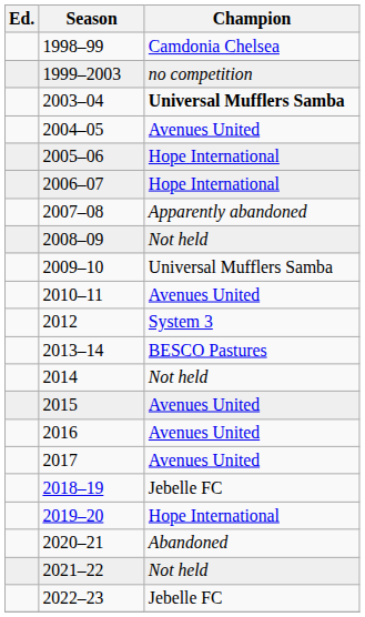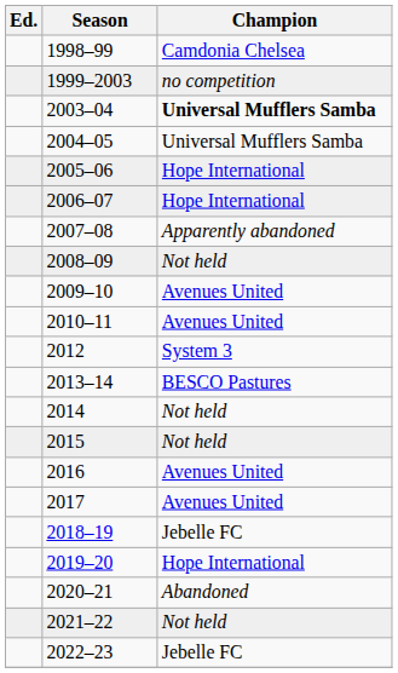 <table class="wikitable sortable">
 <tr>
 <th width=px>Ed.</th>
 <th width=90px>Season</th>
 <th width=190px>Champion</th>
 </tr>
 <tr>
 <td></td>
 <td>1998–99</td>
 <td><a href='#'>Camdonia Chelsea</a></td>
 </tr>
 <tr bgcolor=#efefef>
 <td></td>
 <td>1999–2003</td>
 <td><em>no competition</em></td>
 </tr>
 <tr>
 <td></td>
 <td>2003–04</td>
 <td><strong>Universal Mufflers Samba</strong></td>
 </tr>
 <tr>
 <td></td>
 <td>2004–05</td>
-<td><a href='#'>Avenues United</a></td>
+<td>Universal Mufflers Samba</td>
 </tr>
 <tr bgcolor=#efefef>
 <td></td>
 <td>2005–06</td>
 <td><a href='#'>Hope International</a></td>
 </tr>
 <tr bgcolor=#efefef>
 <td></td>
 <td>2006–07</td>
 <td><a href='#'>Hope International</a></td>
 </tr>
 <tr>
 <td></td>
 <td>2007–08</td>
 <td><em>Apparently abandoned</em></td>
 </tr>
 <tr bgcolor=#efefef>
 <td></td>
 <td>2008–09</td>
 <td><em>Not held</em></td>
 </tr>
 <tr>
 <td></td>
 <td>2009–10</td>
-<td>Universal Mufflers Samba</td>
+<td><a href='#'>Avenues United</a></td>
 </tr>
 <tr>
 <td></td>
 <td>2010–11</td>
 <td><a href='#'>Avenues United</a></td>
 </tr>
 <tr>
 <td></td>
 <td>2012</td>
 <td><a href='#'>System 3</a></td>
 </tr>
 <tr>
 <td></td>
 <td>2013–14</td>
 <td><a href='#'>BESCO Pastures</a></td>
 </tr>
 <tr>
 <td></td>
 <td>2014</td>
 <td><em>Not held</em></td>
 </tr>
 <tr bgcolor=#efefef>
 <td></td>
 <td>2015</td>
-<td><a href='#'>Avenues United</a></td>
+<td><em>Not held</em></td>
 </tr>
 <tr>
 <td></td>
 <td>2016</td>
 <td><a href='#'>Avenues United</a></td>
 </tr>
 <tr>
 <td></td>
 <td>2017</td>
 <td><a href='#'>Avenues United</a></td>
 </tr>
 <tr>
 <td></td>
 <td><a href='#'>2018–19</a></td>
 <td>Jebelle FC</td>
 </tr>
 <tr>
 <td></td>
 <td><a href='#'>2019–20</a></td>
 <td><a href='#'>Hope International</a></td>
 </tr>
 <tr>
 <td></td>
 <td>2020–21</td>
 <td><em>Abandoned</em></td>
 </tr>
 <tr bgcolor=#efefef>
 <td></td>
 <td>2021–22</td>
 <td><em>Not held</em></td>
 </tr>
 <tr>
 <td></td>
 <td>2022–23</td>
 <td>Jebelle FC</td>
 </tr>
 <tr>
 </tr>
 </table>
